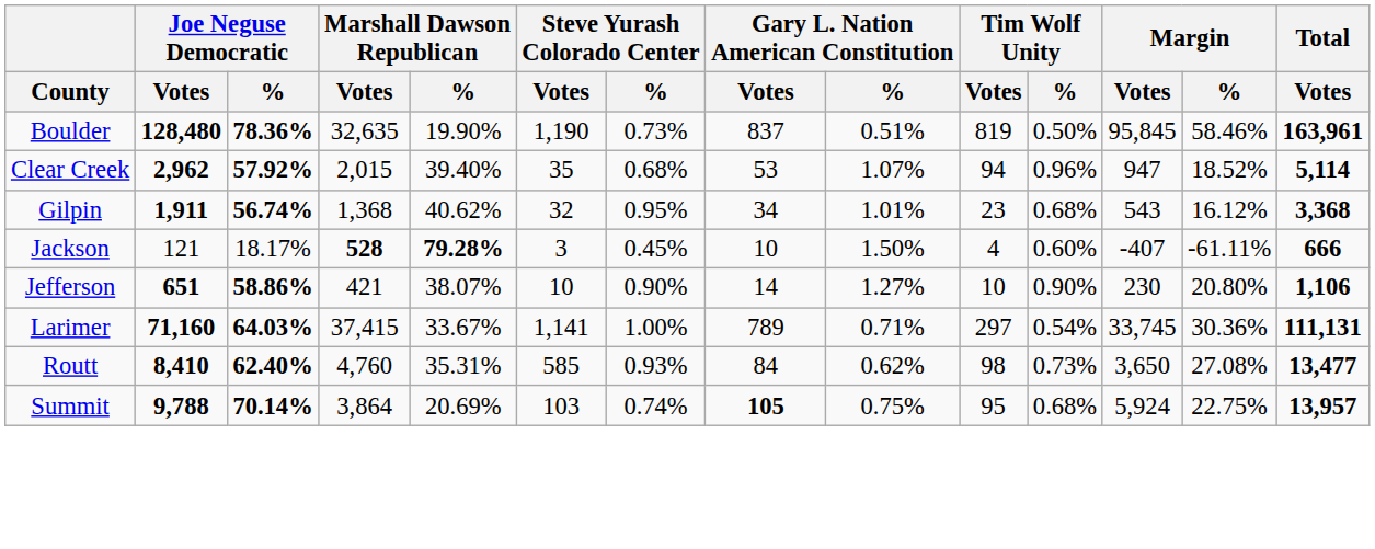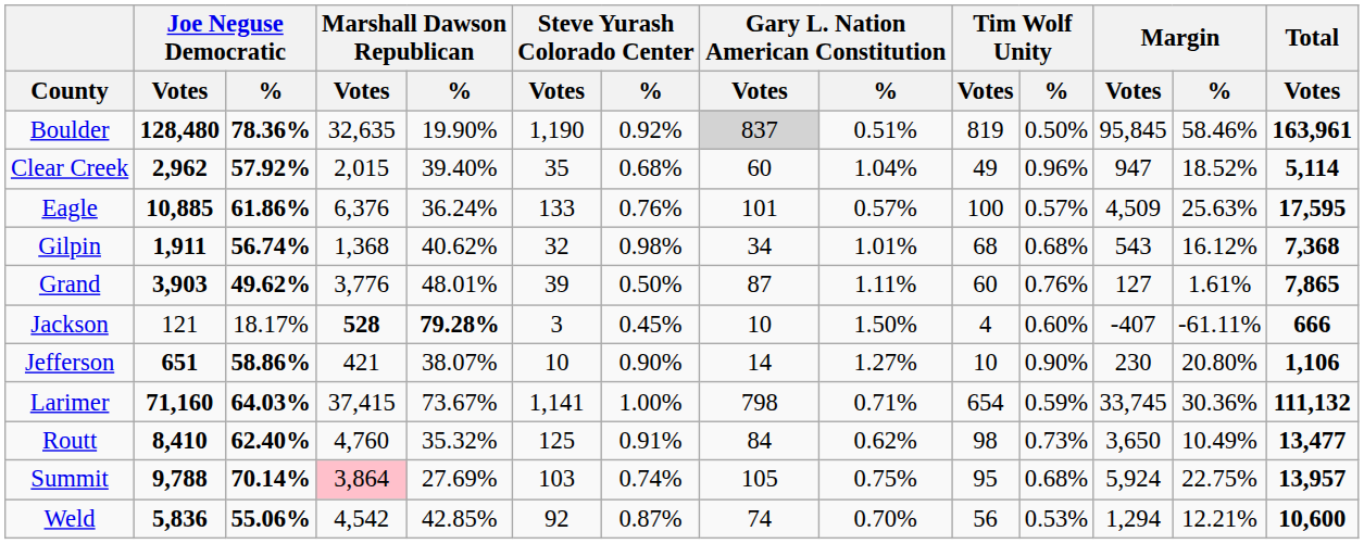 <table class="wikitable sortable" style="text-align:center">
 <tr>
 <th></th>
 <th style="text-align:center;" colspan="2"><a href='#'>Joe Neguse</a><br>Democratic</th>
 <th style="text-align:center;" colspan="2">Marshall Dawson<br>Republican</th>
 <th style="text-align:center;" colspan="2">Steve Yurash<br>Colorado Center</th>
 <th style="text-align:center;" colspan="2">Gary L. Nation<br>American Constitution</th>
 <th style="text-align:center;" colspan="2">Tim Wolf<br>Unity</th>
 <th style="text-align:center;" colspan="2">Margin</th>
 <th style="text-align:center;">Total</th>
 </tr>
 <tr>
 <th align=center>County</th>
 <th style="text-align:center;" data-sort-type="number">Votes</th>
 <th style="text-align:center;" data-sort-type="number">%</th>
 <th style="text-align:center;" data-sort-type="number">Votes</th>
 <th style="text-align:center;" data-sort-type="number">%</th>
 <th style="text-align:center;" data-sort-type="number">Votes</th>
 <th style="text-align:center;" data-sort-type="number">%</th>
 <th style="text-align:center;" data-sort-type="number">Votes</th>
 <th style="text-align:center;" data-sort-type="number">%</th>
 <th style="text-align:center;" data-sort-type="number">Votes</th>
 <th style="text-align:center;" data-sort-type="number">%</th>
 <th style="text-align:center;" data-sort-type="number">Votes</th>
 <th style="text-align:center;" data-sort-type="number">%</th>
 <th style="text-align:center;" data-sort-type="number">Votes</th>
 </tr>
 <tr>
 <td align=center><a href='#'>Boulder</a></td>
 <td><strong>128,480</strong></td>
 <td><strong>78.36%</strong></td>
 <td>32,635</td>
 <td>19.90%</td>
 <td>1,190</td>
-<td>0.73%</td>
-<td>837</td>
+<td>0.92%</td>
+<td style="background: lightgrey;">837</td>
 <td>0.51%</td>
 <td>819</td>
 <td>0.50%</td>
 <td>95,845</td>
 <td>58.46%</td>
 <td><strong>163,961</strong></td>
 </tr>
 <tr>
 <td align=center><a href='#'>Clear Creek</a></td>
 <td><strong>2,962</strong></td>
 <td><strong>57.92%</strong></td>
 <td>2,015</td>
 <td>39.40%</td>
 <td>35</td>
 <td>0.68%</td>
-<td>53</td>
-<td>1.07%</td>
-<td>94</td>
+<td>60</td>
+<td>1.04%</td>
+<td>49</td>
 <td>0.96%</td>
 <td>947</td>
 <td>18.52%</td>
 <td><strong>5,114</strong></td>
+</tr>
+<tr>
+<td align=center><a href='#'>Eagle</a></td>
+<td><strong>10,885</strong></td>
+<td><strong>61.86%</strong></td>
+<td>6,376</td>
+<td>36.24%</td>
+<td>133</td>
+<td>0.76%</td>
+<td>101</td>
+<td>0.57%</td>
+<td>100</td>
+<td>0.57%</td>
+<td>4,509</td>
+<td>25.63%</td>
+<td><strong>17,595</strong></td>
 </tr>
 <tr>
 <td align=center><a href='#'>Gilpin</a></td>
 <td><strong>1,911</strong></td>
 <td><strong>56.74%</strong></td>
 <td>1,368</td>
 <td>40.62%</td>
 <td>32</td>
-<td>0.95%</td>
+<td>0.98%</td>
 <td>34</td>
 <td>1.01%</td>
-<td>23</td>
+<td>68</td>
 <td>0.68%</td>
 <td>543</td>
 <td>16.12%</td>
-<td><strong>3,368</strong></td>
+<td><strong>7,368</strong></td>
+</tr>
+<tr>
+<td align=center><a href='#'>Grand</a></td>
+<td><strong>3,903</strong></td>
+<td><strong>49.62%</strong></td>
+<td>3,776</td>
+<td>48.01%</td>
+<td>39</td>
+<td>0.50%</td>
+<td>87</td>
+<td>1.11%</td>
+<td>60</td>
+<td>0.76%</td>
+<td>127</td>
+<td>1.61%</td>
+<td><strong>7,865</strong></td>
 </tr>
 <tr>
 <td align=center><a href='#'>Jackson</a></td>
 <td>121</td>
 <td>18.17%</td>
 <td><strong>528</strong></td>
 <td><strong>79.28%</strong></td>
 <td>3</td>
 <td>0.45%</td>
 <td>10</td>
 <td>1.50%</td>
 <td>4</td>
 <td>0.60%</td>
 <td>-407</td>
 <td>-61.11%</td>
 <td><strong>666</strong></td>
 </tr>
 <tr>
 <td align=center><a href='#'>Jefferson</a></td>
 <td><strong>651</strong></td>
 <td><strong>58.86%</strong></td>
 <td>421</td>
 <td>38.07%</td>
 <td>10</td>
 <td>0.90%</td>
 <td>14</td>
 <td>1.27%</td>
 <td>10</td>
 <td>0.90%</td>
 <td>230</td>
 <td>20.80%</td>
 <td><strong>1,106</strong></td>
 </tr>
 <tr>
 <td align=center><a href='#'>Larimer</a></td>
 <td><strong>71,160</strong></td>
 <td><strong>64.03%</strong></td>
 <td>37,415</td>
-<td>33.67%</td>
+<td>73.67%</td>
 <td>1,141</td>
 <td>1.00%</td>
-<td>789</td>
+<td>798</td>
 <td>0.71%</td>
-<td>297</td>
-<td>0.54%</td>
+<td>654</td>
+<td>0.59%</td>
 <td>33,745</td>
 <td>30.36%</td>
-<td><strong>111,131</strong></td>
+<td><strong>111,132</strong></td>
 </tr>
 <tr>
 <td align=center><a href='#'>Routt</a></td>
 <td><strong>8,410</strong></td>
 <td><strong>62.40%</strong></td>
 <td>4,760</td>
-<td>35.31%</td>
-<td>585</td>
-<td>0.93%</td>
+<td>35.32%</td>
+<td>125</td>
+<td>0.91%</td>
 <td>84</td>
 <td>0.62%</td>
 <td>98</td>
 <td>0.73%</td>
 <td>3,650</td>
-<td>27.08%</td>
+<td>10.49%</td>
 <td><strong>13,477</strong></td>
 </tr>
 <tr>
 <td align=center><a href='#'>Summit</a></td>
 <td><strong>9,788</strong></td>
 <td><strong>70.14%</strong></td>
-<td>3,864</td>
-<td>20.69%</td>
+<td style="background: pink;">3,864</td>
+<td>27.69%</td>
 <td>103</td>
 <td>0.74%</td>
-<td><strong>105</strong></td>
+<td>105</td>
 <td>0.75%</td>
 <td>95</td>
 <td>0.68%</td>
 <td>5,924</td>
 <td>22.75%</td>
 <td><strong>13,957</strong></td>
 </tr>
+<tr>
+<td align=center><a href='#'>Weld</a></td>
+<td><strong>5,836</strong></td>
+<td><strong>55.06%</strong></td>
+<td>4,542</td>
+<td>42.85%</td>
+<td>92</td>
+<td>0.87%</td>
+<td>74</td>
+<td>0.70%</td>
+<td>56</td>
+<td>0.53%</td>
+<td>1,294</td>
+<td>12.21%</td>
+<td><strong>10,600</strong></td>
+</tr>
 </table>
